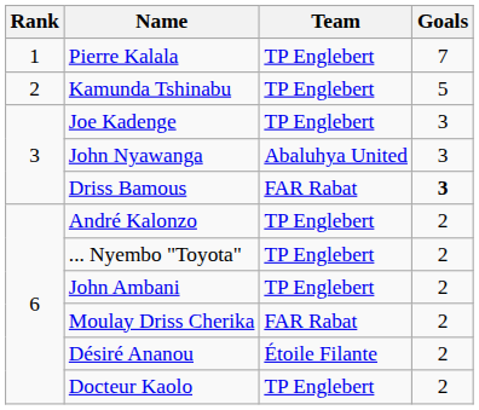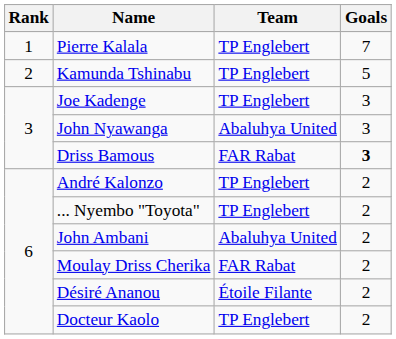 <table class="wikitable" style="text-align:center">
 <tr>
 <th>Rank</th>
 <th>Name</th>
 <th>Team</th>
 <th>Goals</th>
 </tr>
 <tr>
 <td rowspan=1>1</td>
 <td align="left"> <a href='#'>Pierre Kalala</a></td>
 <td align="left"> <a href='#'>TP Englebert</a></td>
 <td>7</td>
 </tr>
 <tr>
 <td rowspan=1>2</td>
 <td align="left"> <a href='#'>Kamunda Tshinabu</a></td>
 <td align="left"> <a href='#'>TP Englebert</a></td>
 <td>5</td>
 </tr>
 <tr>
 <td rowspan=3>3</td>
 <td align="left"> <a href='#'>Joe Kadenge</a></td>
 <td align="left"> <a href='#'>TP Englebert</a></td>
 <td>3</td>
 </tr>
 <tr>
 <td align="left"> <a href='#'>John Nyawanga</a></td>
 <td align="left"> <a href='#'>Abaluhya United</a></td>
 <td>3</td>
 </tr>
 <tr>
 <td align="left"> <a href='#'>Driss Bamous</a></td>
 <td align="left"> <a href='#'>FAR Rabat</a></td>
 <td><strong>3</strong></td>
 </tr>
 <tr>
 <td rowspan=6>6</td>
 <td align="left"> <a href='#'>André Kalonzo</a></td>
 <td align="left"> <a href='#'>TP Englebert</a></td>
 <td>2</td>
 </tr>
 <tr>
 <td align="left"> ... Nyembo "Toyota"</td>
 <td align="left"> <a href='#'>TP Englebert</a></td>
 <td>2</td>
 </tr>
 <tr>
 <td align="left"> <a href='#'>John Ambani</a></td>
-<td align="left"> <a href='#'>TP Englebert</a></td>
+<td align="left"> <a href='#'>Abaluhya United</a></td>
 <td>2</td>
 </tr>
 <tr>
 <td align="left"> <a href='#'>Moulay Driss Cherika</a></td>
 <td align="left"> <a href='#'>FAR Rabat</a></td>
 <td>2</td>
 </tr>
 <tr>
 <td align="left"> <a href='#'>Désiré Ananou</a></td>
 <td align="left"> <a href='#'>Étoile Filante</a></td>
 <td>2</td>
 </tr>
 <tr>
 <td align="left"> <a href='#'>Docteur Kaolo</a></td>
 <td align="left"> <a href='#'>TP Englebert</a></td>
 <td>2</td>
 </tr>
 </table>
